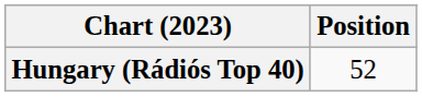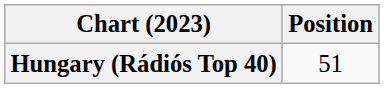 <table class="wikitable sortable plainrowheaders" style="text-align:center">
 <tr>
 <th scope="col">Chart (2023)</th>
 <th scope="col">Position</th>
 </tr>
 <tr>
 <th scope="row">Hungary (Rádiós Top 40)</th>
-<td>52</td>
+<td>51</td>
 </tr>
 </table>
